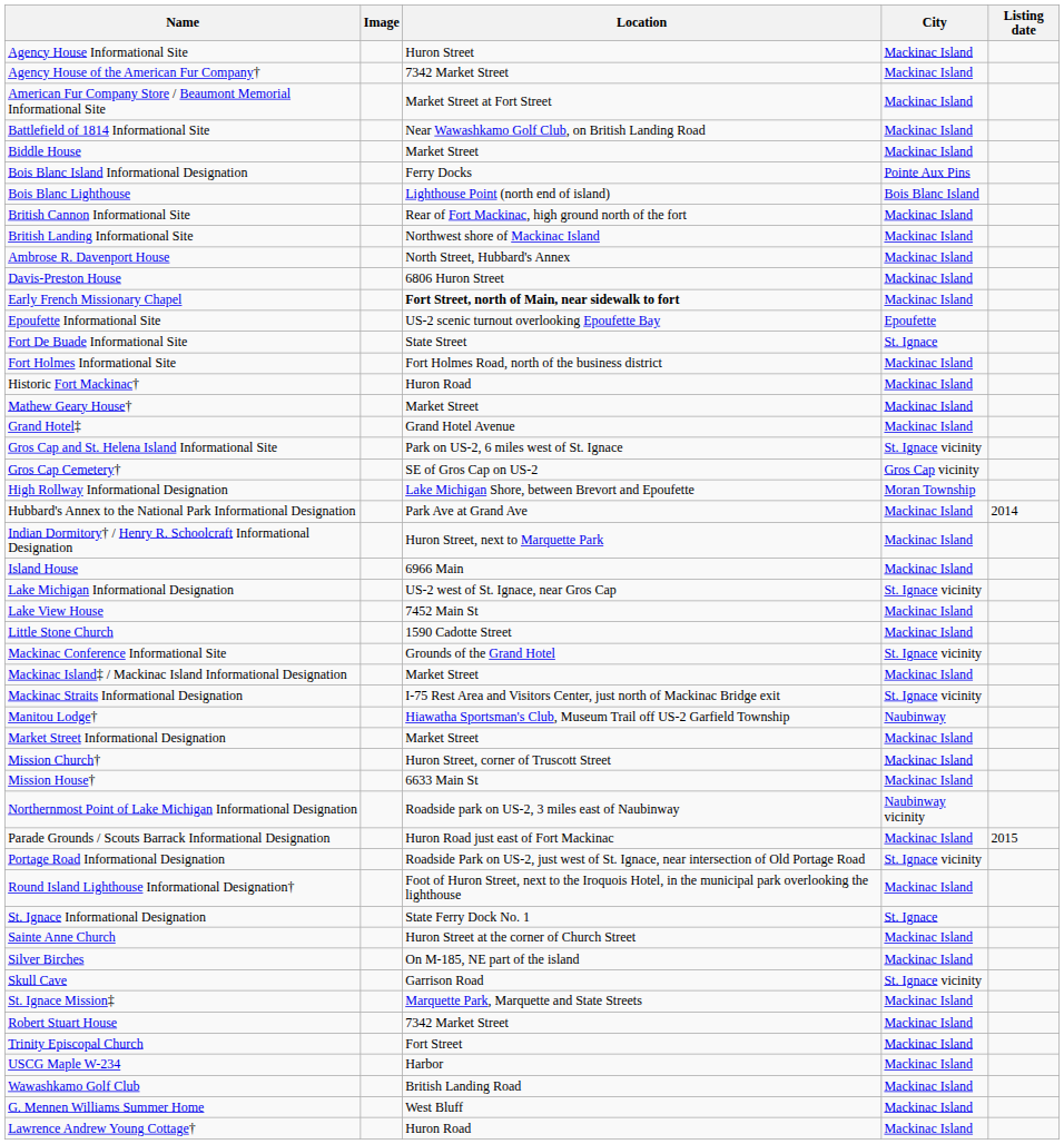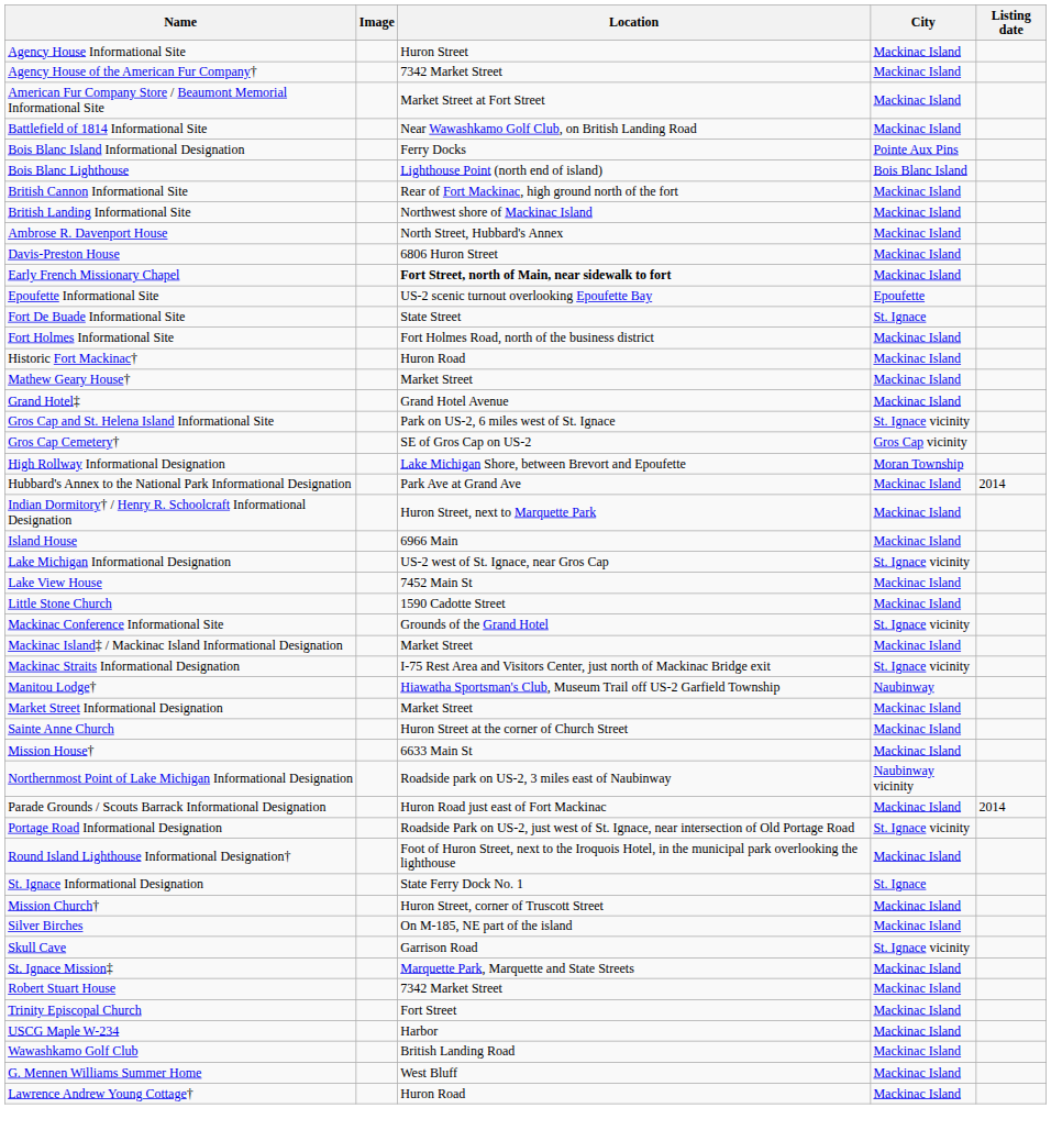 <table class="wikitable sortable" style="width:100%">
 <tr>
 <th>Name</th>
 <th>Image</th>
 <th>Location</th>
 <th>City</th>
 <th>Listing date</th>
 </tr>
 <tr>
 <td><a href='#'>Agency House</a> Informational Site</td>
 <td></td>
 <td>Huron Street</td>
 <td><a href='#'>Mackinac Island</a></td>
 <td></td>
 </tr>
 <tr>
 <td><a href='#'>Agency House of the American Fur Company</a>†</td>
 <td></td>
 <td>7342 Market Street</td>
 <td><a href='#'>Mackinac Island</a></td>
 <td></td>
 </tr>
 <tr>
 <td><a href='#'>American Fur Company Store</a> / <a href='#'>Beaumont Memorial</a> Informational Site</td>
 <td></td>
 <td>Market Street at Fort Street</td>
 <td><a href='#'>Mackinac Island</a></td>
 <td></td>
 </tr>
 <tr>
 <td><a href='#'>Battlefield of 1814</a> Informational Site</td>
 <td></td>
 <td>Near <a href='#'>Wawashkamo Golf Club</a>, on British Landing Road</td>
-<td><a href='#'>Mackinac Island</a></td>
-<td></td>
-</tr>
-<tr>
-<td><a href='#'>Biddle House</a></td>
-<td></td>
-<td>Market Street</td>
 <td><a href='#'>Mackinac Island</a></td>
 <td></td>
 </tr>
 <tr>
 <td><a href='#'>Bois Blanc Island</a> Informational Designation</td>
 <td></td>
 <td>Ferry Docks</td>
 <td><a href='#'>Pointe Aux Pins</a></td>
 <td></td>
 </tr>
 <tr>
 <td><a href='#'>Bois Blanc Lighthouse</a></td>
 <td></td>
 <td><a href='#'>Lighthouse Point</a> (north end of island)</td>
 <td><a href='#'>Bois Blanc Island</a></td>
 <td></td>
 </tr>
 <tr>
 <td><a href='#'>British Cannon</a> Informational Site</td>
 <td></td>
 <td>Rear of <a href='#'>Fort Mackinac</a>, high ground north of the fort</td>
 <td><a href='#'>Mackinac Island</a></td>
 <td></td>
 </tr>
 <tr>
 <td><a href='#'>British Landing</a> Informational Site</td>
 <td></td>
 <td>Northwest shore of <a href='#'>Mackinac Island</a></td>
 <td><a href='#'>Mackinac Island</a></td>
 <td></td>
 </tr>
 <tr>
 <td><a href='#'>Ambrose R. Davenport House</a></td>
 <td></td>
 <td>North Street, Hubbard's Annex</td>
 <td><a href='#'>Mackinac Island</a></td>
 <td></td>
 </tr>
 <tr>
 <td><a href='#'>Davis-Preston House</a></td>
 <td></td>
 <td>6806 Huron Street</td>
 <td><a href='#'>Mackinac Island</a></td>
 <td></td>
 </tr>
 <tr>
 <td><a href='#'>Early French Missionary Chapel</a></td>
 <td></td>
 <td><strong>Fort Street, north of Main, near sidewalk to fort</strong></td>
 <td><a href='#'>Mackinac Island</a></td>
 <td></td>
 </tr>
 <tr>
 <td><a href='#'>Epoufette</a> Informational Site</td>
 <td></td>
 <td>US-2 scenic turnout overlooking <a href='#'>Epoufette Bay</a></td>
 <td><a href='#'>Epoufette</a></td>
 <td></td>
 </tr>
 <tr>
 <td><a href='#'>Fort De Buade</a> Informational Site</td>
 <td></td>
 <td>State Street</td>
 <td><a href='#'>St. Ignace</a></td>
 <td></td>
 </tr>
 <tr>
 <td><a href='#'>Fort Holmes</a> Informational Site</td>
 <td></td>
 <td>Fort Holmes Road, north of the business district</td>
 <td><a href='#'>Mackinac Island</a></td>
 <td></td>
 </tr>
 <tr>
 <td>Historic <a href='#'>Fort Mackinac</a>†</td>
 <td></td>
 <td>Huron Road</td>
 <td><a href='#'>Mackinac Island</a></td>
 <td></td>
 </tr>
 <tr>
 <td><a href='#'>Mathew Geary House</a>†</td>
 <td></td>
 <td>Market Street</td>
 <td><a href='#'>Mackinac Island</a></td>
 <td></td>
 </tr>
 <tr>
 <td><a href='#'>Grand Hotel</a>‡</td>
 <td></td>
 <td>Grand Hotel Avenue</td>
 <td><a href='#'>Mackinac Island</a></td>
 <td></td>
 </tr>
 <tr>
 <td><a href='#'>Gros Cap and St. Helena Island</a> Informational Site</td>
 <td></td>
 <td>Park on US-2, 6 miles west of St. Ignace</td>
 <td><a href='#'>St. Ignace</a> vicinity</td>
 <td></td>
 </tr>
 <tr>
 <td><a href='#'>Gros Cap Cemetery</a>†</td>
 <td></td>
 <td>SE of Gros Cap on US-2</td>
 <td><a href='#'>Gros Cap</a> vicinity</td>
 <td></td>
 </tr>
 <tr>
 <td><a href='#'>High Rollway</a> Informational Designation</td>
 <td></td>
 <td><a href='#'>Lake Michigan</a> Shore, between Brevort and Epoufette</td>
 <td><a href='#'>Moran Township</a></td>
 <td></td>
 </tr>
 <tr>
 <td>Hubbard's Annex to the National Park Informational Designation</td>
 <td></td>
 <td>Park Ave at Grand Ave</td>
 <td><a href='#'>Mackinac Island</a></td>
 <td>2014</td>
 </tr>
 <tr>
 <td><a href='#'>Indian Dormitory</a>† / <a href='#'>Henry R. Schoolcraft</a> Informational Designation</td>
 <td></td>
 <td>Huron Street, next to <a href='#'>Marquette Park</a></td>
 <td><a href='#'>Mackinac Island</a></td>
 <td></td>
 </tr>
 <tr>
 <td><a href='#'>Island House</a></td>
 <td></td>
 <td>6966 Main</td>
 <td><a href='#'>Mackinac Island</a></td>
 <td></td>
 </tr>
 <tr>
 <td><a href='#'>Lake Michigan</a> Informational Designation</td>
 <td></td>
 <td>US-2 west of St. Ignace, near Gros Cap</td>
 <td><a href='#'>St. Ignace</a> vicinity</td>
 <td></td>
 </tr>
 <tr>
 <td><a href='#'>Lake View House</a></td>
 <td></td>
 <td>7452 Main St</td>
 <td><a href='#'>Mackinac Island</a></td>
 <td></td>
 </tr>
 <tr>
 <td><a href='#'>Little Stone Church</a></td>
 <td></td>
 <td>1590 Cadotte Street</td>
 <td><a href='#'>Mackinac Island</a></td>
 <td></td>
 </tr>
 <tr>
 <td><a href='#'>Mackinac Conference</a> Informational Site</td>
 <td></td>
 <td>Grounds of the <a href='#'>Grand Hotel</a></td>
 <td><a href='#'>St. Ignace</a> vicinity</td>
 <td></td>
 </tr>
 <tr>
 <td><a href='#'>Mackinac Island</a>‡ / Mackinac Island Informational Designation</td>
 <td></td>
 <td>Market Street</td>
 <td><a href='#'>Mackinac Island</a></td>
 <td></td>
 </tr>
 <tr>
 <td><a href='#'>Mackinac Straits</a> Informational Designation</td>
 <td></td>
 <td>I-75 Rest Area and Visitors Center, just north of Mackinac Bridge exit</td>
 <td><a href='#'>St. Ignace</a> vicinity</td>
 <td></td>
 </tr>
 <tr>
 <td><a href='#'>Manitou Lodge</a>†</td>
 <td></td>
 <td><a href='#'>Hiawatha Sportsman's Club</a>, Museum Trail off US-2 Garfield Township</td>
 <td><a href='#'>Naubinway</a></td>
 <td></td>
 </tr>
 <tr>
 <td><a href='#'>Market Street</a> Informational Designation</td>
 <td></td>
 <td>Market Street</td>
 <td><a href='#'>Mackinac Island</a></td>
 <td></td>
 </tr>
 <tr>
-<td><a href='#'>Mission Church</a>†</td>
+<td><a href='#'>Sainte Anne Church</a></td>
 <td></td>
-<td>Huron Street, corner of Truscott Street</td>
+<td>Huron Street at the corner of Church Street</td>
 <td><a href='#'>Mackinac Island</a></td>
 <td></td>
 </tr>
 <tr>
 <td><a href='#'>Mission House</a>†</td>
 <td></td>
 <td>6633 Main St</td>
 <td><a href='#'>Mackinac Island</a></td>
 <td></td>
 </tr>
 <tr>
 <td><a href='#'>Northernmost Point of Lake Michigan</a> Informational Designation</td>
 <td></td>
 <td>Roadside park on US-2, 3 miles east of Naubinway</td>
 <td><a href='#'>Naubinway</a> vicinity</td>
 <td></td>
 </tr>
 <tr>
 <td>Parade Grounds / Scouts Barrack Informational Designation</td>
 <td></td>
 <td>Huron Road just east of Fort Mackinac</td>
 <td><a href='#'>Mackinac Island</a></td>
-<td>2015</td>
+<td>2014</td>
 </tr>
 <tr>
 <td><a href='#'>Portage Road</a> Informational Designation</td>
 <td></td>
 <td>Roadside Park on US-2, just west of St. Ignace, near intersection of Old Portage Road</td>
 <td><a href='#'>St. Ignace</a> vicinity</td>
 <td></td>
 </tr>
 <tr>
 <td><a href='#'>Round Island Lighthouse</a> Informational Designation†</td>
 <td></td>
 <td>Foot of Huron Street, next to the Iroquois Hotel, in the municipal park overlooking the lighthouse</td>
 <td><a href='#'>Mackinac Island</a></td>
 <td></td>
 </tr>
 <tr>
 <td><a href='#'>St. Ignace</a> Informational Designation</td>
 <td></td>
 <td>State Ferry Dock No. 1</td>
 <td><a href='#'>St. Ignace</a></td>
 <td></td>
 </tr>
 <tr>
-<td><a href='#'>Sainte Anne Church</a></td>
+<td><a href='#'>Mission Church</a>†</td>
 <td></td>
-<td>Huron Street at the corner of Church Street</td>
+<td>Huron Street, corner of Truscott Street</td>
 <td><a href='#'>Mackinac Island</a></td>
 <td></td>
 </tr>
 <tr>
 <td><a href='#'>Silver Birches</a></td>
 <td></td>
 <td>On M-185, NE part of the island</td>
 <td><a href='#'>Mackinac Island</a></td>
 <td></td>
 </tr>
 <tr>
 <td><a href='#'>Skull Cave</a></td>
 <td></td>
 <td>Garrison Road</td>
 <td><a href='#'>St. Ignace</a> vicinity</td>
 <td></td>
 </tr>
 <tr>
 <td><a href='#'>St. Ignace Mission</a>‡</td>
 <td></td>
 <td><a href='#'>Marquette Park</a>, Marquette and State Streets</td>
 <td><a href='#'>Mackinac Island</a></td>
 <td></td>
 </tr>
 <tr>
 <td><a href='#'>Robert Stuart House</a></td>
 <td></td>
 <td>7342 Market Street</td>
 <td><a href='#'>Mackinac Island</a></td>
 <td></td>
 </tr>
 <tr>
 <td><a href='#'>Trinity Episcopal Church</a></td>
 <td></td>
 <td>Fort Street</td>
 <td><a href='#'>Mackinac Island</a></td>
 <td></td>
 </tr>
 <tr>
 <td><a href='#'>USCG Maple W-234</a></td>
 <td></td>
 <td>Harbor</td>
 <td><a href='#'>Mackinac Island</a></td>
 <td></td>
 </tr>
 <tr>
 <td><a href='#'>Wawashkamo Golf Club</a></td>
 <td></td>
 <td>British Landing Road</td>
 <td><a href='#'>Mackinac Island</a></td>
 <td></td>
 </tr>
 <tr>
 <td><a href='#'>G. Mennen Williams Summer Home</a></td>
 <td></td>
 <td>West Bluff</td>
 <td><a href='#'>Mackinac Island</a></td>
 <td></td>
 </tr>
 <tr>
 <td><a href='#'>Lawrence Andrew Young Cottage</a>†</td>
 <td></td>
 <td>Huron Road</td>
 <td><a href='#'>Mackinac Island</a></td>
 <td></td>
 </tr>
 </table>
